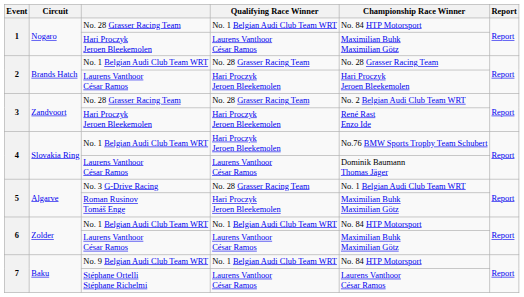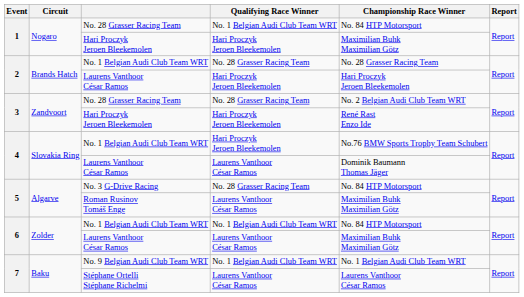 <table class="wikitable" style="font-size: 85%;">
 <tr>
 <th>Event</th>
 <th>Circuit</th>
 <th></th>
 <th>Qualifying Race Winner</th>
 <th>Championship Race Winner</th>
 <th>Report</th>
 </tr>
 <tr>
 <th rowspan=2>1</th>
 <td rowspan=2> <a href='#'>Nogaro</a></td>
 <td> No. 28 <a href='#'>Grasser Racing Team</a></td>
 <td> No. 1 <a href='#'>Belgian Audi Club Team WRT</a></td>
 <td> No. 84 <a href='#'>HTP Motorsport</a></td>
 <td rowspan=2><a href='#'>Report</a></td>
 </tr>
 <tr>
 <td> <a href='#'>Hari Proczyk</a> <br> <a href='#'>Jeroen Bleekemolen</a></td>
-<td> <a href='#'>Laurens Vanthoor</a><br> <a href='#'>César Ramos</a></td>
+<td> <a href='#'>Hari Proczyk</a> <br> <a href='#'>Jeroen Bleekemolen</a></td>
 <td> <a href='#'>Maximilian Buhk</a><br> <a href='#'>Maximilian Götz</a></td>
 </tr>
 <tr>
 <th rowspan=2>2</th>
 <td rowspan=2> <a href='#'>Brands Hatch</a></td>
 <td> No. 1 <a href='#'>Belgian Audi Club Team WRT</a></td>
 <td> No. 28 <a href='#'>Grasser Racing Team</a></td>
 <td> No. 28 <a href='#'>Grasser Racing Team</a></td>
 <td rowspan=2><a href='#'>Report</a></td>
 </tr>
 <tr>
 <td> <a href='#'>Laurens Vanthoor</a><br> <a href='#'>César Ramos</a></td>
 <td> <a href='#'>Hari Proczyk</a> <br> <a href='#'>Jeroen Bleekemolen</a></td>
 <td> <a href='#'>Hari Proczyk</a> <br> <a href='#'>Jeroen Bleekemolen</a></td>
 </tr>
 <tr>
 <th rowspan=2>3</th>
 <td rowspan=2> <a href='#'>Zandvoort</a></td>
 <td> No. 28 <a href='#'>Grasser Racing Team</a></td>
 <td> No. 28 <a href='#'>Grasser Racing Team</a></td>
 <td> No. 2 <a href='#'>Belgian Audi Club Team WRT</a></td>
 <td rowspan=2><a href='#'>Report</a></td>
 </tr>
 <tr>
 <td> <a href='#'>Hari Proczyk</a> <br> <a href='#'>Jeroen Bleekemolen</a></td>
 <td> <a href='#'>Hari Proczyk</a> <br> <a href='#'>Jeroen Bleekemolen</a></td>
 <td> <a href='#'>René Rast</a><br> <a href='#'>Enzo Ide</a></td>
 </tr>
 <tr>
 <th rowspan=2>4</th>
 <td rowspan=2> <a href='#'>Slovakia Ring</a></td>
 <td> No. 1 <a href='#'>Belgian Audi Club Team WRT</a></td>
 <td> <a href='#'>Hari Proczyk</a> <br> <a href='#'>Jeroen Bleekemolen</a></td>
 <td> No.76 <a href='#'>BMW Sports Trophy Team Schubert</a></td>
 <td rowspan=2><a href='#'>Report</a></td>
 </tr>
 <tr>
 <td> <a href='#'>Laurens Vanthoor</a><br> <a href='#'>César Ramos</a></td>
 <td> <a href='#'>Laurens Vanthoor</a><br> <a href='#'>César Ramos</a></td>
 <td> Dominik Baumann<br> <a href='#'>Thomas Jäger</a></td>
 </tr>
 <tr>
 <th rowspan=2>5</th>
 <td rowspan=2> <a href='#'>Algarve</a></td>
 <td> No. 3 <a href='#'>G-Drive Racing</a></td>
 <td> No. 28 <a href='#'>Grasser Racing Team</a></td>
-<td> No. 1 <a href='#'>Belgian Audi Club Team WRT</a></td>
+<td> No. 84 <a href='#'>HTP Motorsport</a></td>
 <td rowspan=2><a href='#'>Report</a></td>
 </tr>
 <tr>
 <td> <a href='#'>Roman Rusinov</a><br> <a href='#'>Tomáš Enge</a></td>
-<td> <a href='#'>Hari Proczyk</a> <br> <a href='#'>Jeroen Bleekemolen</a></td>
+<td> <a href='#'>Laurens Vanthoor</a><br> <a href='#'>César Ramos</a></td>
 <td> <a href='#'>Maximilian Buhk</a><br> <a href='#'>Maximilian Götz</a></td>
 </tr>
 <tr>
 <th rowspan=2>6</th>
 <td rowspan=2> <a href='#'>Zolder</a></td>
 <td> No. 1 <a href='#'>Belgian Audi Club Team WRT</a></td>
 <td> No. 1 <a href='#'>Belgian Audi Club Team WRT</a></td>
 <td> No. 84 <a href='#'>HTP Motorsport</a></td>
 <td rowspan=2><a href='#'>Report</a></td>
 </tr>
 <tr>
 <td> <a href='#'>Laurens Vanthoor</a><br> <a href='#'>César Ramos</a></td>
 <td> <a href='#'>Laurens Vanthoor</a><br> <a href='#'>César Ramos</a></td>
 <td> <a href='#'>Maximilian Buhk</a><br> <a href='#'>Maximilian Götz</a></td>
 </tr>
 <tr>
 <th rowspan=2>7</th>
 <td rowspan=2> <a href='#'>Baku</a></td>
 <td> No. 9 <a href='#'>Belgian Audi Club Team WRT</a></td>
 <td> No. 1 <a href='#'>Belgian Audi Club Team WRT</a></td>
-<td> No. 84 <a href='#'>HTP Motorsport</a></td>
+<td> No. 1 <a href='#'>Belgian Audi Club Team WRT</a></td>
 <td rowspan=2><a href='#'>Report</a></td>
 </tr>
 <tr>
 <td> <a href='#'>Stéphane Ortelli</a><br> <a href='#'>Stéphane Richelmi</a></td>
 <td> <a href='#'>Laurens Vanthoor</a><br> <a href='#'>César Ramos</a></td>
 <td> <a href='#'>Laurens Vanthoor</a><br> <a href='#'>César Ramos</a></td>
 </tr>
 </table>
